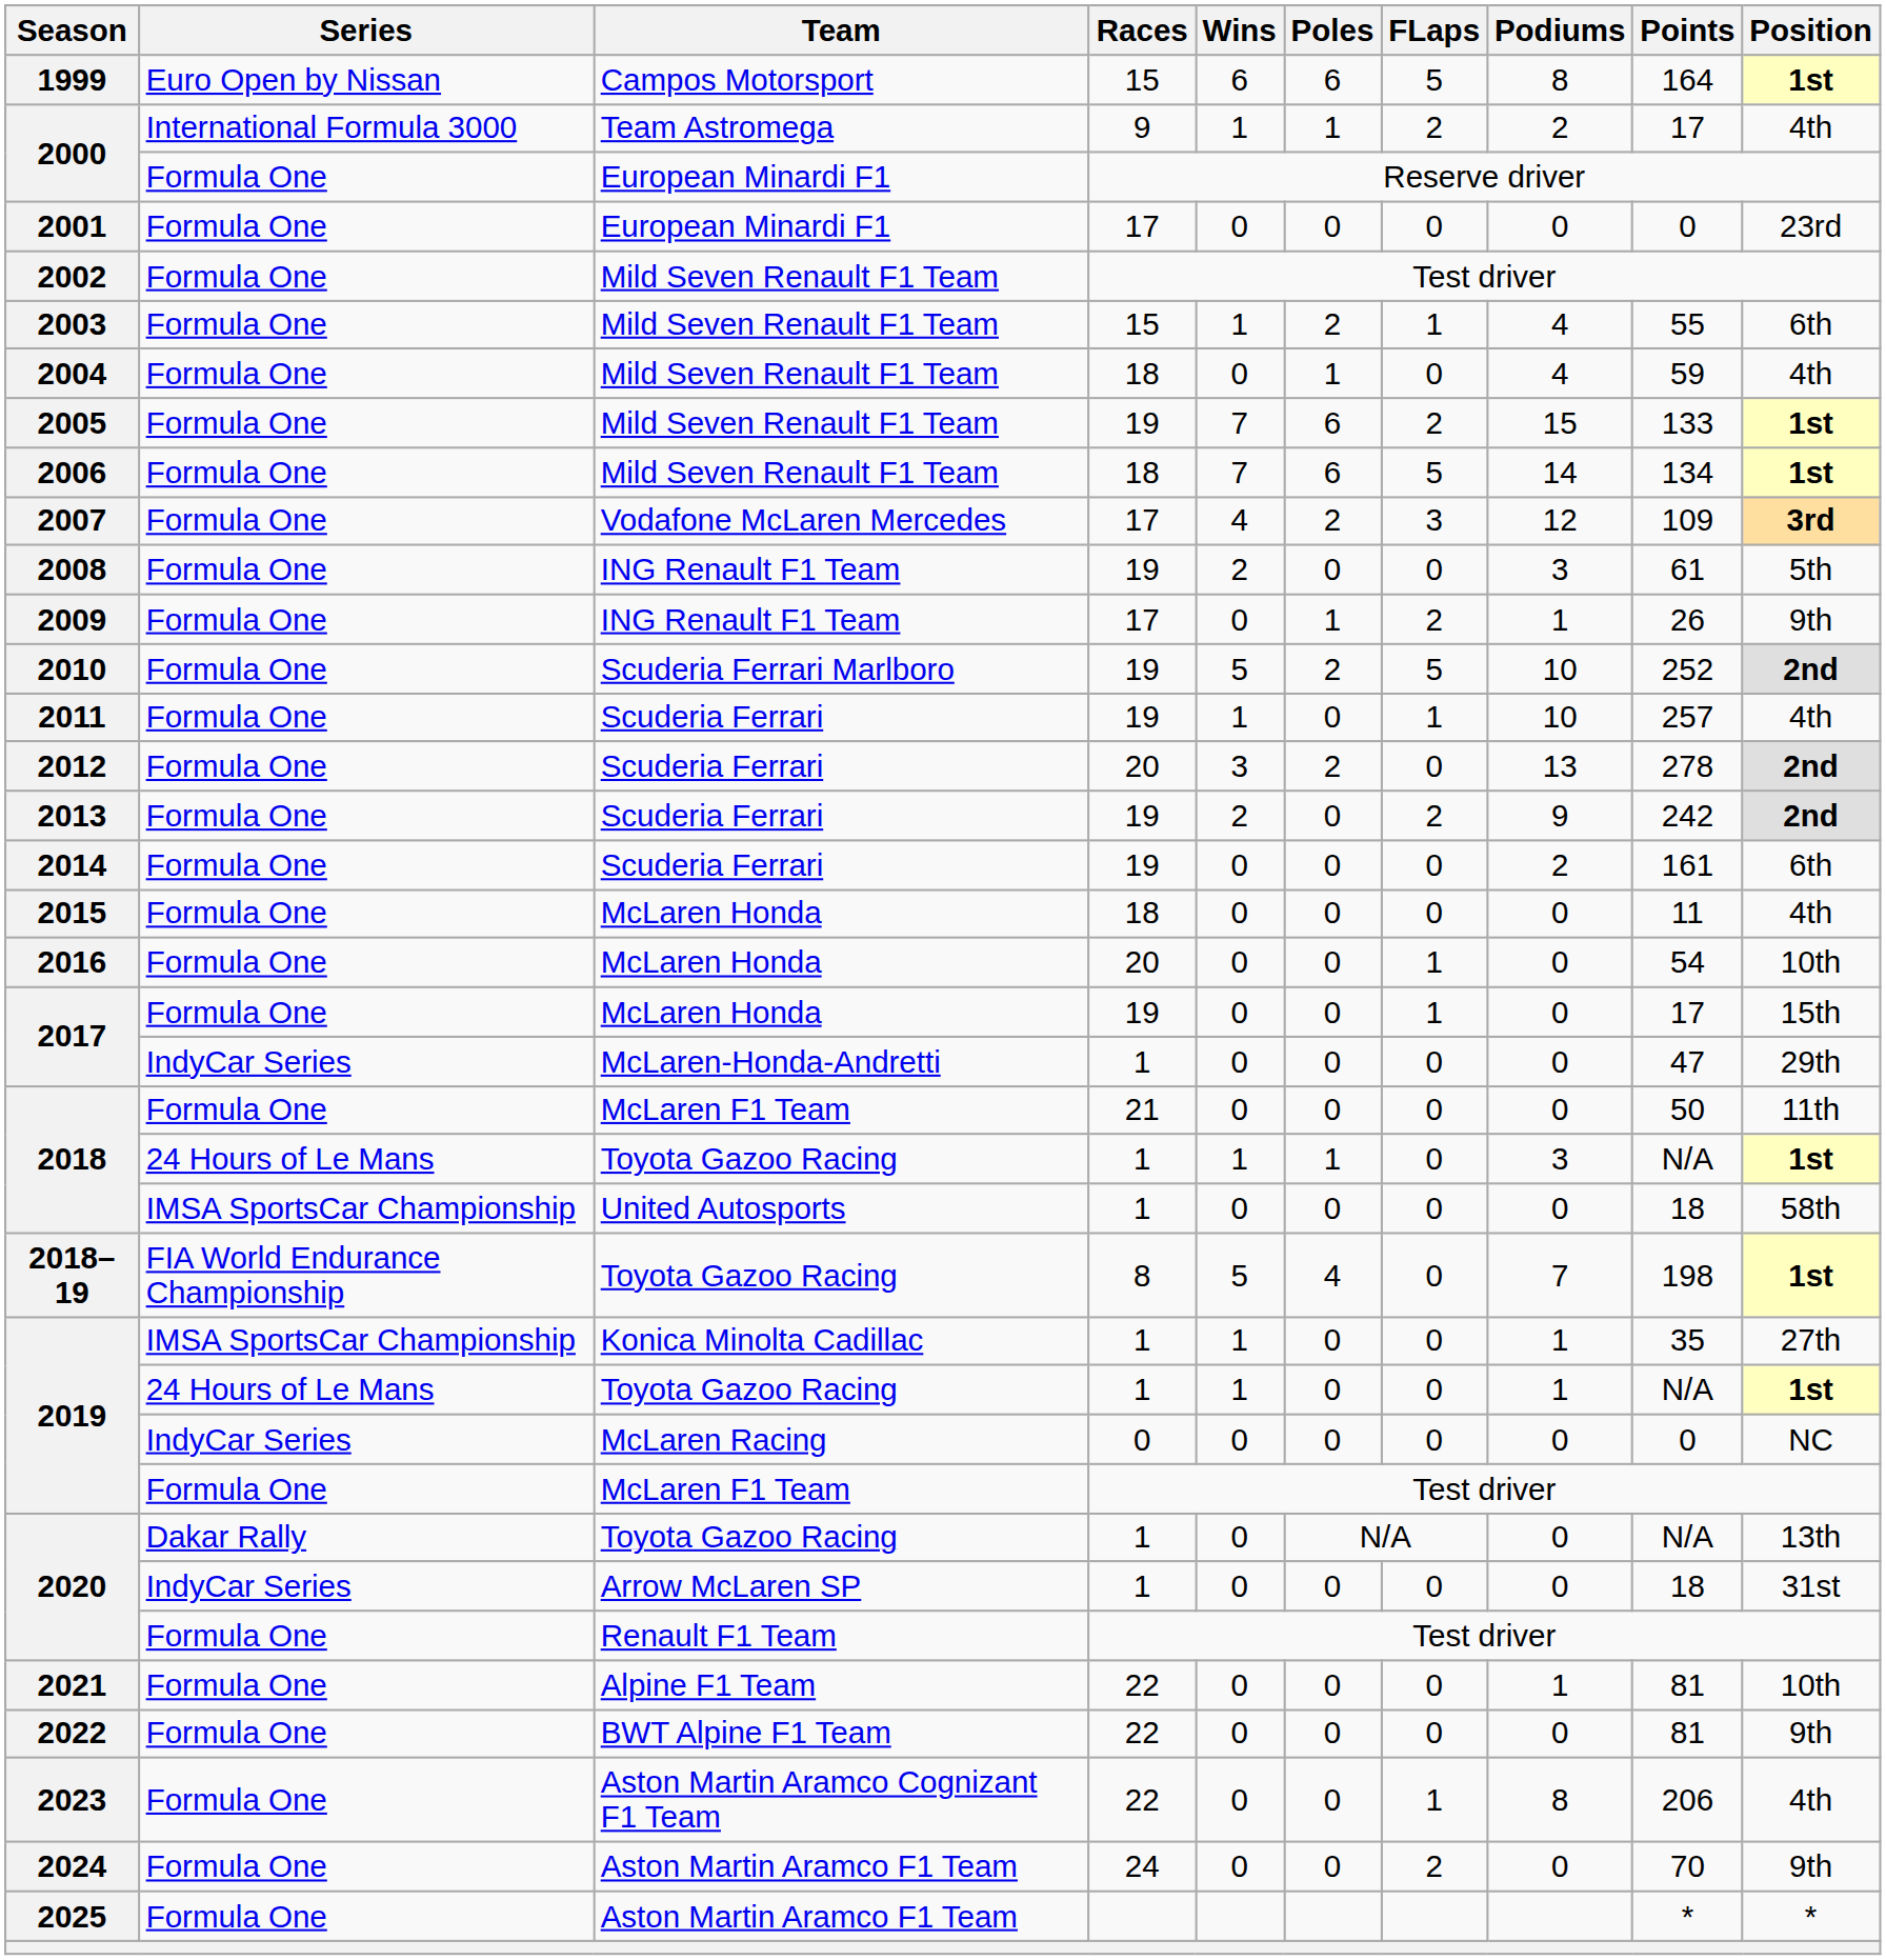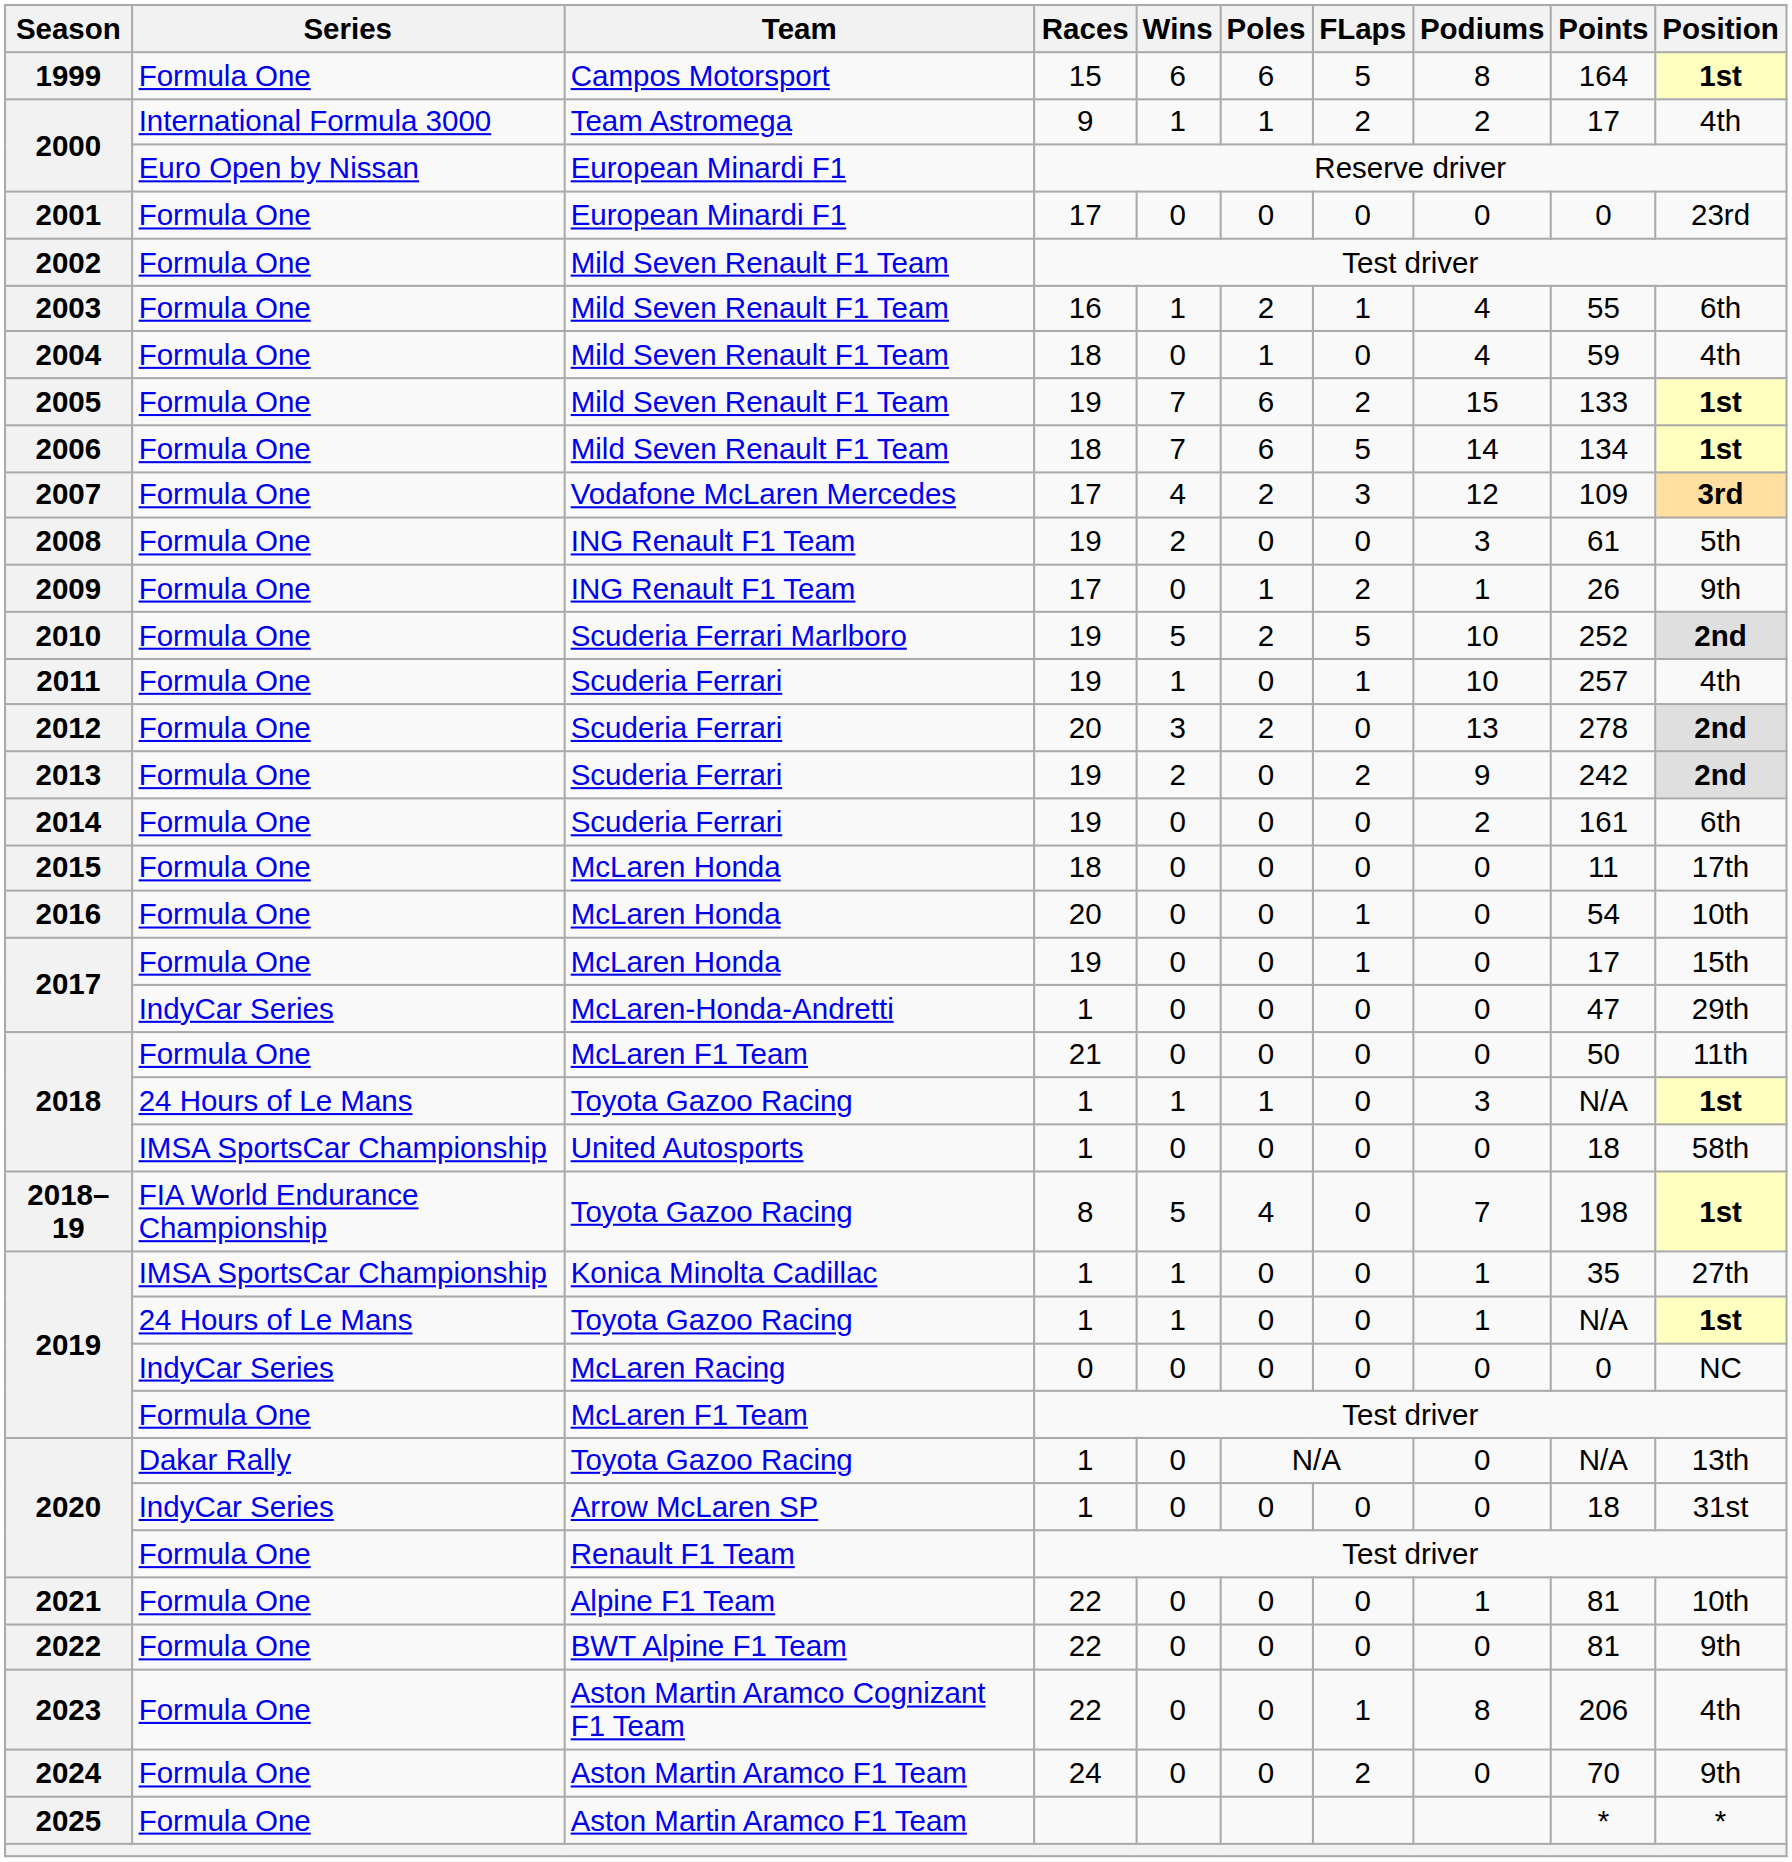 <table class="wikitable" style="font-size: 90%; text-align:center">
 <tr>
 <th scope="col">Season</th>
 <th scope="col">Series</th>
 <th scope="col">Team</th>
 <th scope="col">Races</th>
 <th scope="col">Wins</th>
 <th scope="col">Poles</th>
 <th scope="col">FLaps</th>
 <th scope="col">Podiums</th>
 <th scope="col">Points</th>
 <th scope="col">Position</th>
 </tr>
 <tr>
 <th scope="row">1999</th>
-<td align=left><a href='#'>Euro Open by Nissan</a></td>
+<td align=left><a href='#'>Formula One</a></td>
 <td align=left><a href='#'>Campos Motorsport</a></td>
 <td>15</td>
 <td>6</td>
 <td>6</td>
 <td>5</td>
 <td>8</td>
 <td>164</td>
 <td style="background:#FFFFBF"><strong>1st</strong></td>
 </tr>
 <tr>
 <th rowspan="2">2000</th>
 <td align=left><a href='#'>International Formula 3000</a></td>
 <td align=left><a href='#'>Team Astromega</a></td>
 <td>9</td>
 <td>1</td>
 <td>1</td>
 <td>2</td>
 <td>2</td>
 <td>17</td>
 <td>4th</td>
 </tr>
 <tr>
-<td align=left><a href='#'>Formula One</a></td>
+<td align=left><a href='#'>Euro Open by Nissan</a></td>
 <td align=left><a href='#'>European Minardi F1</a></td>
 <td colspan="7">Reserve driver</td>
 </tr>
 <tr>
 <th scope="row">2001</th>
 <td align=left><a href='#'>Formula One</a></td>
 <td align=left><a href='#'>European Minardi F1</a></td>
 <td>17</td>
 <td>0</td>
 <td>0</td>
 <td>0</td>
 <td>0</td>
 <td>0</td>
 <td>23rd</td>
 </tr>
 <tr>
 <th scope="row">2002</th>
 <td align=left><a href='#'>Formula One</a></td>
 <td align=left><a href='#'>Mild Seven Renault F1 Team</a></td>
 <td colspan=7>Test driver</td>
 </tr>
 <tr>
 <th scope="row">2003</th>
 <td align=left><a href='#'>Formula One</a></td>
 <td align=left><a href='#'>Mild Seven Renault F1 Team</a></td>
-<td>15</td>
+<td>16</td>
 <td>1</td>
 <td>2</td>
 <td>1</td>
 <td>4</td>
 <td>55</td>
 <td>6th</td>
 </tr>
 <tr>
 <th scope="row">2004</th>
 <td align=left><a href='#'>Formula One</a></td>
 <td align=left><a href='#'>Mild Seven Renault F1 Team</a></td>
 <td>18</td>
 <td>0</td>
 <td>1</td>
 <td>0</td>
 <td>4</td>
 <td>59</td>
 <td>4th</td>
 </tr>
 <tr>
 <th scope="row">2005</th>
 <td align=left><a href='#'>Formula One</a></td>
 <td align=left><a href='#'>Mild Seven Renault F1 Team</a></td>
 <td>19</td>
 <td>7</td>
 <td>6</td>
 <td>2</td>
 <td>15</td>
 <td>133</td>
 <td style="background:#FFFFBF"><strong>1st</strong></td>
 </tr>
 <tr>
 <th scope="row">2006</th>
 <td align=left><a href='#'>Formula One</a></td>
 <td align=left><a href='#'>Mild Seven Renault F1 Team</a></td>
 <td>18</td>
 <td>7</td>
 <td>6</td>
 <td>5</td>
 <td>14</td>
 <td>134</td>
 <td style="background:#FFFFBF"><strong>1st</strong></td>
 </tr>
 <tr>
 <th scope="row">2007</th>
 <td align=left><a href='#'>Formula One</a></td>
 <td align=left><a href='#'>Vodafone McLaren Mercedes</a></td>
 <td>17</td>
 <td>4</td>
 <td>2</td>
 <td>3</td>
 <td>12</td>
 <td>109</td>
 <td style="background:#FFDF9F"><strong>3rd</strong></td>
 </tr>
 <tr>
 <th scope="row">2008</th>
 <td align=left><a href='#'>Formula One</a></td>
 <td align=left><a href='#'>ING Renault F1 Team</a></td>
 <td>19</td>
 <td>2</td>
 <td>0</td>
 <td>0</td>
 <td>3</td>
 <td>61</td>
 <td>5th</td>
 </tr>
 <tr>
 <th scope="row">2009</th>
 <td align=left><a href='#'>Formula One</a></td>
 <td align=left><a href='#'>ING Renault F1 Team</a></td>
 <td>17</td>
 <td>0</td>
 <td>1</td>
 <td>2</td>
 <td>1</td>
 <td>26</td>
 <td>9th</td>
 </tr>
 <tr>
 <th scope="row">2010</th>
 <td align=left><a href='#'>Formula One</a></td>
 <td align=left><a href='#'>Scuderia Ferrari Marlboro</a></td>
 <td>19</td>
 <td>5</td>
 <td>2</td>
 <td>5</td>
 <td>10</td>
 <td>252</td>
 <td style="background:#DFDFDF"><strong>2nd</strong></td>
 </tr>
 <tr>
 <th scope="row">2011</th>
 <td align=left><a href='#'>Formula One</a></td>
 <td align=left><a href='#'>Scuderia Ferrari</a></td>
 <td>19</td>
 <td>1</td>
 <td>0</td>
 <td>1</td>
 <td>10</td>
 <td>257</td>
 <td>4th</td>
 </tr>
 <tr>
 <th scope="row">2012</th>
 <td align=left><a href='#'>Formula One</a></td>
 <td align=left><a href='#'>Scuderia Ferrari</a></td>
 <td>20</td>
 <td>3</td>
 <td>2</td>
 <td>0</td>
 <td>13</td>
 <td>278</td>
 <td style="background:#DFDFDF"><strong>2nd</strong></td>
 </tr>
 <tr>
 <th scope="row">2013</th>
 <td align=left><a href='#'>Formula One</a></td>
 <td align=left><a href='#'>Scuderia Ferrari</a></td>
 <td>19</td>
 <td>2</td>
 <td>0</td>
 <td>2</td>
 <td>9</td>
 <td>242</td>
 <td style="background:#DFDFDF"><strong>2nd</strong></td>
 </tr>
 <tr>
 <th scope="row">2014</th>
 <td align=left><a href='#'>Formula One</a></td>
 <td align=left><a href='#'>Scuderia Ferrari</a></td>
 <td>19</td>
 <td>0</td>
 <td>0</td>
 <td>0</td>
 <td>2</td>
 <td>161</td>
 <td>6th</td>
 </tr>
 <tr>
 <th scope="row">2015</th>
 <td align=left><a href='#'>Formula One</a></td>
 <td align=left><a href='#'>McLaren Honda</a></td>
 <td>18</td>
 <td>0</td>
 <td>0</td>
 <td>0</td>
 <td>0</td>
 <td>11</td>
-<td>4th</td>
+<td>17th</td>
 </tr>
 <tr>
 <th scope="row">2016</th>
 <td align=left><a href='#'>Formula One</a></td>
 <td align=left><a href='#'>McLaren Honda</a></td>
 <td>20</td>
 <td>0</td>
 <td>0</td>
 <td>1</td>
 <td>0</td>
 <td>54</td>
 <td>10th</td>
 </tr>
 <tr>
 <th rowspan=2>2017</th>
 <td align=left><a href='#'>Formula One</a></td>
 <td align=left><a href='#'>McLaren Honda</a></td>
 <td>19</td>
 <td>0</td>
 <td>0</td>
 <td>1</td>
 <td>0</td>
 <td>17</td>
 <td>15th</td>
 </tr>
 <tr>
 <td align=left><a href='#'>IndyCar Series</a></td>
 <td align=left><a href='#'>McLaren-Honda-Andretti</a></td>
 <td>1</td>
 <td>0</td>
 <td>0</td>
 <td>0</td>
 <td>0</td>
 <td>47</td>
 <td>29th</td>
 </tr>
 <tr>
 <th rowspan=3>2018</th>
 <td align=left><a href='#'>Formula One</a></td>
 <td align=left><a href='#'>McLaren F1 Team</a></td>
 <td>21</td>
 <td>0</td>
 <td>0</td>
 <td>0</td>
 <td>0</td>
 <td>50</td>
 <td>11th</td>
 </tr>
 <tr>
 <td align=left><a href='#'>24 Hours of Le Mans</a></td>
 <td align=left><a href='#'>Toyota Gazoo Racing</a></td>
 <td>1</td>
 <td>1</td>
 <td>1</td>
 <td>0</td>
 <td>3</td>
 <td>N/A</td>
 <td style="background:#FFFFBF"><strong>1st</strong></td>
 </tr>
 <tr>
 <td align=left><a href='#'>IMSA SportsCar Championship</a></td>
 <td align=left><a href='#'>United Autosports</a></td>
 <td>1</td>
 <td>0</td>
 <td>0</td>
 <td>0</td>
 <td>0</td>
 <td>18</td>
 <td>58th</td>
 </tr>
 <tr>
 <th scope="row">2018–19</th>
 <td align=left><a href='#'>FIA World Endurance Championship</a></td>
 <td align=left><a href='#'>Toyota Gazoo Racing</a></td>
 <td>8</td>
 <td>5</td>
 <td>4</td>
 <td>0</td>
 <td>7</td>
 <td>198</td>
 <td style="background:#FFFFBF"><strong>1st</strong></td>
 </tr>
 <tr>
 <th rowspan=4>2019</th>
 <td align=left><a href='#'>IMSA SportsCar Championship</a></td>
 <td align=left><a href='#'>Konica Minolta Cadillac</a></td>
 <td>1</td>
 <td>1</td>
 <td>0</td>
 <td>0</td>
 <td>1</td>
 <td>35</td>
 <td>27th</td>
 </tr>
 <tr>
 <td align=left><a href='#'>24 Hours of Le Mans</a></td>
 <td align=left><a href='#'>Toyota Gazoo Racing</a></td>
 <td>1</td>
 <td>1</td>
 <td>0</td>
 <td>0</td>
 <td>1</td>
 <td>N/A</td>
 <td style="background:#FFFFBF"><strong>1st</strong></td>
 </tr>
 <tr>
 <td align=left><a href='#'>IndyCar Series</a></td>
 <td align=left><a href='#'>McLaren Racing</a></td>
 <td>0</td>
 <td>0</td>
 <td>0</td>
 <td>0</td>
 <td>0</td>
 <td>0</td>
 <td>NC</td>
 </tr>
 <tr>
 <td align=left><a href='#'>Formula One</a></td>
 <td align=left><a href='#'>McLaren F1 Team</a></td>
 <td colspan="7">Test driver</td>
 </tr>
 <tr>
 <th rowspan=3>2020</th>
 <td align=left><a href='#'>Dakar Rally</a></td>
 <td align=left><a href='#'>Toyota Gazoo Racing</a></td>
 <td>1</td>
 <td>0</td>
 <td colspan="2">N/A</td>
 <td>0</td>
 <td>N/A</td>
 <td>13th</td>
 </tr>
 <tr>
 <td align=left><a href='#'>IndyCar Series</a></td>
 <td align=left><a href='#'>Arrow McLaren SP</a></td>
 <td>1</td>
 <td>0</td>
 <td>0</td>
 <td>0</td>
 <td>0</td>
 <td>18</td>
 <td>31st</td>
 </tr>
 <tr>
 <td align=left><a href='#'>Formula One</a></td>
 <td align=left><a href='#'>Renault F1 Team</a></td>
 <td colspan="7">Test driver</td>
 </tr>
 <tr>
 <th scope="row">2021</th>
 <td align=left><a href='#'>Formula One</a></td>
 <td align=left><a href='#'>Alpine F1 Team</a></td>
 <td>22</td>
 <td>0</td>
 <td>0</td>
 <td>0</td>
 <td>1</td>
 <td>81</td>
 <td>10th</td>
 </tr>
 <tr>
 <th>2022</th>
 <td align=left><a href='#'>Formula One</a></td>
 <td align=left><a href='#'>BWT Alpine F1 Team</a></td>
 <td>22</td>
 <td>0</td>
 <td>0</td>
 <td>0</td>
 <td>0</td>
 <td>81</td>
 <td>9th</td>
 </tr>
 <tr>
 <th>2023</th>
 <td align=left><a href='#'>Formula One</a></td>
 <td align=left><a href='#'>Aston Martin Aramco Cognizant F1 Team</a></td>
 <td>22</td>
 <td>0</td>
 <td>0</td>
 <td>1</td>
 <td>8</td>
 <td>206</td>
 <td>4th</td>
 </tr>
 <tr>
 <th>2024</th>
 <td align=left><a href='#'>Formula One</a></td>
 <td align=left><a href='#'>Aston Martin Aramco F1 Team</a></td>
 <td>24</td>
 <td>0</td>
 <td>0</td>
 <td>2</td>
 <td>0</td>
 <td>70</td>
 <td>9th</td>
 </tr>
 <tr>
 <th>2025</th>
 <td align=left><a href='#'>Formula One</a></td>
 <td align=left><a href='#'>Aston Martin Aramco F1 Team</a></td>
 <td></td>
 <td></td>
 <td></td>
 <td></td>
 <td></td>
 <td>*</td>
 <td>*</td>
 </tr>
 <tr>
 <th colspan="10"></th>
 </tr>
 </table>
